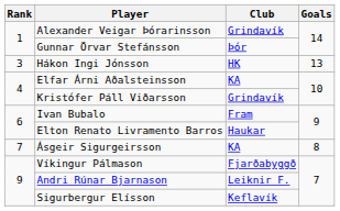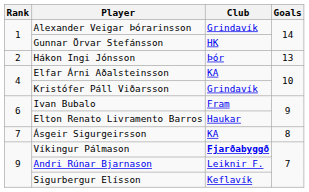 <table class="wikitable" style="text-align:center">
 <tr>
 <th>Rank</th>
 <th>Player</th>
 <th>Club</th>
 <th>Goals</th>
 </tr>
 <tr>
 <td rowspan="2">1</td>
 <td align="left"> Alexander Veigar Þórarinsson</td>
 <td align="left"><a href='#'>Grindavík</a></td>
 <td rowspan="2">14</td>
 </tr>
 <tr>
 <td align="left"> Gunnar Örvar Stefánsson</td>
-<td align="left"><a href='#'>Þór</a></td>
+<td align="left"><a href='#'>HK</a></td>
 </tr>
 <tr>
-<td>3</td>
+<td>2</td>
 <td align="left"> Hákon Ingi Jónsson</td>
-<td align="left"><a href='#'>HK</a></td>
+<td align="left"><a href='#'>Þór</a></td>
 <td>13</td>
 </tr>
 <tr>
 <td rowspan="2">4</td>
 <td align="left"> Elfar Árni Aðalsteinsson</td>
 <td align="left"><a href='#'>KA</a></td>
 <td rowspan="2">10</td>
 </tr>
 <tr>
 <td align="left"> Kristófer Páll Viðarsson</td>
 <td align="left"><a href='#'>Grindavík</a></td>
 </tr>
 <tr>
 <td rowspan="2">6</td>
 <td align="left"> Ivan Bubalo</td>
 <td align="left"><a href='#'>Fram</a></td>
 <td rowspan="2">9</td>
 </tr>
 <tr>
 <td align="left"> Elton Renato Livramento Barros</td>
 <td align="left"><a href='#'>Haukar</a></td>
 </tr>
 <tr>
 <td>7</td>
 <td align="left"> Ásgeir Sigurgeirsson</td>
 <td align="left"><a href='#'>KA</a></td>
 <td>8</td>
 </tr>
 <tr>
 <td rowspan="3">9</td>
 <td align="left"> Víkingur Pálmason</td>
-<td align="left"><a href='#'>Fjarðabyggð</a></td>
+<td align="left"><strong><a href='#'>Fjarðabyggð</a></strong></td>
 <td rowspan="3">7</td>
 </tr>
 <tr>
 <td align="left"> <a href='#'>Andri Rúnar Bjarnason</a></td>
 <td align="left"><a href='#'>Leiknir F.</a></td>
 </tr>
 <tr>
 <td align="left"> Sigurbergur Elísson</td>
 <td align="left"><a href='#'>Keflavík</a></td>
 </tr>
 </table>
